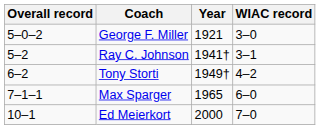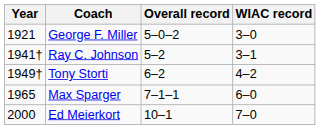 <table class="wikitable">
 <tr>
+<th>Year</th>
+<th>Coach</th>
 <th>Overall record</th>
-<th>Coach</th>
-<th>Year</th>
 <th>WIAC record</th>
 </tr>
 <tr>
+<td>1921</td>
+<td><a href='#'>George F. Miller</a></td>
 <td>5–0–2</td>
-<td><a href='#'>George F. Miller</a></td>
-<td>1921</td>
 <td>3–0</td>
 </tr>
 <tr>
+<td>1941†</td>
+<td><a href='#'>Ray C. Johnson</a></td>
 <td>5–2</td>
-<td><a href='#'>Ray C. Johnson</a></td>
-<td>1941†</td>
 <td>3–1</td>
 </tr>
 <tr>
+<td>1949†</td>
+<td><a href='#'>Tony Storti</a></td>
 <td>6–2</td>
-<td><a href='#'>Tony Storti</a></td>
-<td>1949†</td>
 <td>4–2</td>
 </tr>
 <tr>
+<td>1965</td>
+<td><a href='#'>Max Sparger</a></td>
 <td>7–1–1</td>
-<td><a href='#'>Max Sparger</a></td>
-<td>1965</td>
 <td>6–0</td>
 </tr>
 <tr>
+<td>2000</td>
+<td><a href='#'>Ed Meierkort</a></td>
 <td>10–1</td>
-<td><a href='#'>Ed Meierkort</a></td>
-<td>2000</td>
 <td>7–0</td>
 </tr>
 </table>
